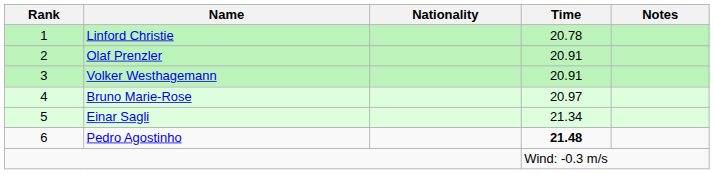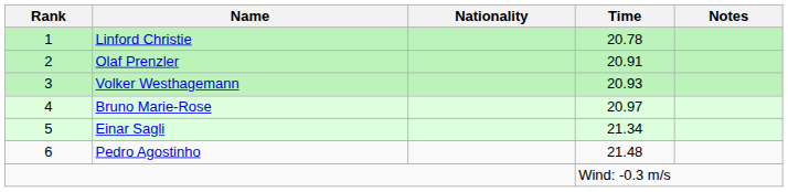 <table class="wikitable sortable" style="text-align:center;width: 55%">
 <tr>
 <th>Rank</th>
 <th>Name</th>
 <th>Nationality</th>
 <th>Time</th>
 <th>Notes</th>
 </tr>
 <tr bgcolor=bbf3bb>
 <td>1</td>
 <td align=left><a href='#'>Linford Christie</a></td>
 <td align=left></td>
 <td>20.78</td>
 <td></td>
 </tr>
 <tr bgcolor=bbf3bb>
 <td>2</td>
 <td align=left><a href='#'>Olaf Prenzler</a></td>
 <td align=left></td>
 <td>20.91</td>
 <td></td>
 </tr>
 <tr bgcolor=bbf3bb>
 <td>3</td>
 <td align=left><a href='#'>Volker Westhagemann</a></td>
 <td align=left></td>
-<td>20.91</td>
+<td>20.93</td>
 <td></td>
 </tr>
 <tr bgcolor=ddffdd>
 <td>4</td>
 <td align=left><a href='#'>Bruno Marie-Rose</a></td>
 <td align=left></td>
 <td>20.97</td>
 <td></td>
 </tr>
 <tr bgcolor=ddffdd>
 <td>5</td>
 <td align=left><a href='#'>Einar Sagli</a></td>
 <td align=left></td>
 <td>21.34</td>
 <td></td>
 </tr>
 <tr>
 <td>6</td>
 <td align=left><a href='#'>Pedro Agostinho</a></td>
 <td align=left></td>
-<td><strong>21.48</strong></td>
+<td>21.48</td>
 <td></td>
 </tr>
 <tr class="sortbottom">
 <td colspan="3"></td>
 <td colspan="2" style="text-align:left;">Wind: -0.3 m/s</td>
 </tr>
 </table>
